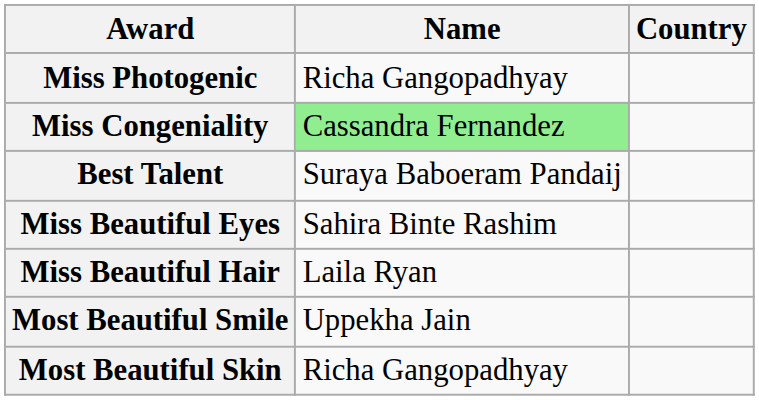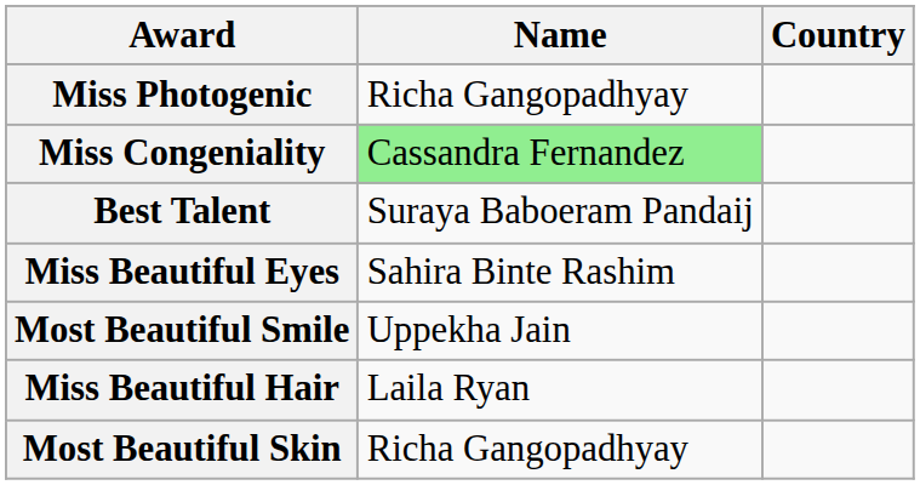 <table class="wikitable">
 <tr>
 <th>Award</th>
 <th>Name</th>
 <th>Country</th>
 </tr>
 <tr>
 <th>Miss Photogenic</th>
 <td>Richa Gangopadhyay</td>
 <td></td>
 </tr>
 <tr>
 <th>Miss Congeniality</th>
 <td style="background: lightgreen;">Cassandra Fernandez</td>
 <td></td>
 </tr>
 <tr>
 <th>Best Talent</th>
 <td>Suraya Baboeram Pandaij</td>
 <td></td>
 </tr>
 <tr>
 <th>Miss Beautiful Eyes</th>
 <td>Sahira Binte Rashim</td>
 <td></td>
 </tr>
 <tr>
-<th>Miss Beautiful Hair</th>
-<td>Laila Ryan</td>
+<th>Most Beautiful Smile</th>
+<td>Uppekha Jain</td>
 <td></td>
 </tr>
 <tr>
-<th>Most Beautiful Smile</th>
-<td>Uppekha Jain</td>
+<th>Miss Beautiful Hair</th>
+<td>Laila Ryan</td>
 <td></td>
 </tr>
 <tr>
 <th>Most Beautiful Skin</th>
 <td>Richa Gangopadhyay</td>
 <td></td>
 </tr>
 </table>
